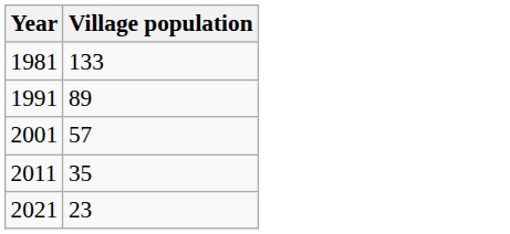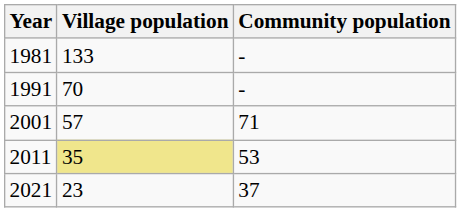 <table class="wikitable">
 <tr>
 <th>Year</th>
 <th>Village population</th>
+<th>Community population</th>
 </tr>
 <tr>
 <td>1981</td>
 <td>133</td>
+<td>-</td>
 </tr>
 <tr>
 <td>1991</td>
-<td>89</td>
+<td>70</td>
+<td>-</td>
 </tr>
 <tr>
 <td>2001</td>
 <td>57</td>
+<td>71</td>
 </tr>
 <tr>
 <td>2011</td>
-<td>35</td>
+<td style="background: khaki;">35</td>
+<td>53</td>
 </tr>
 <tr>
 <td>2021</td>
 <td>23</td>
+<td>37</td>
 </tr>
 </table>
